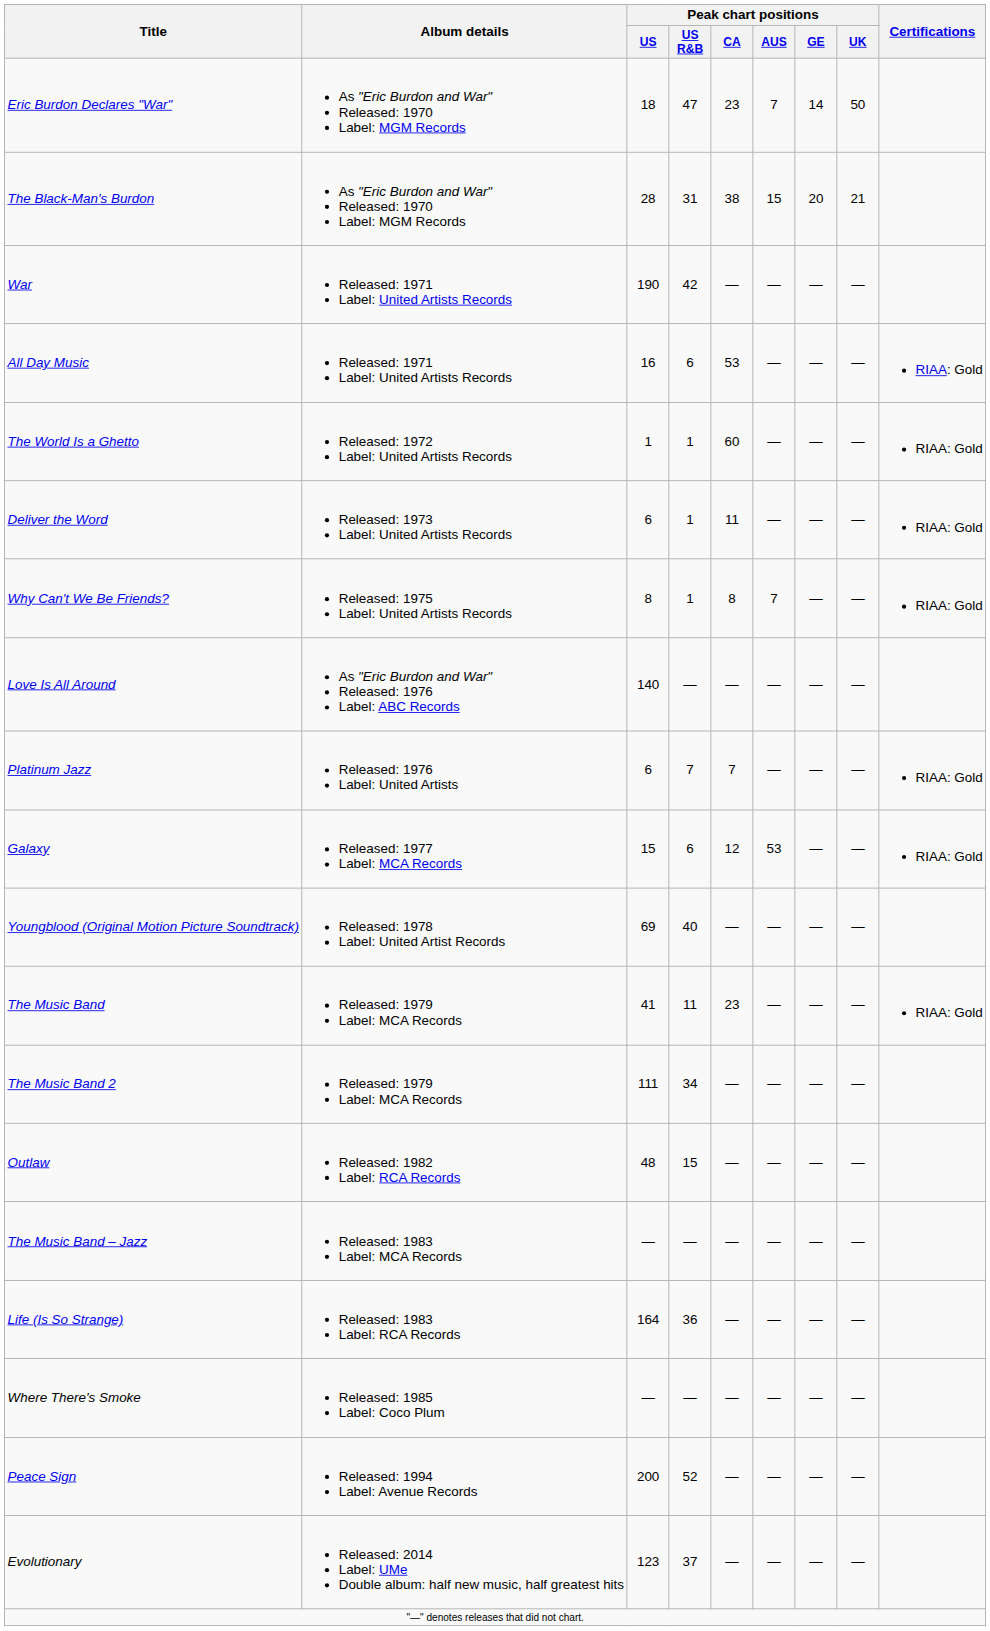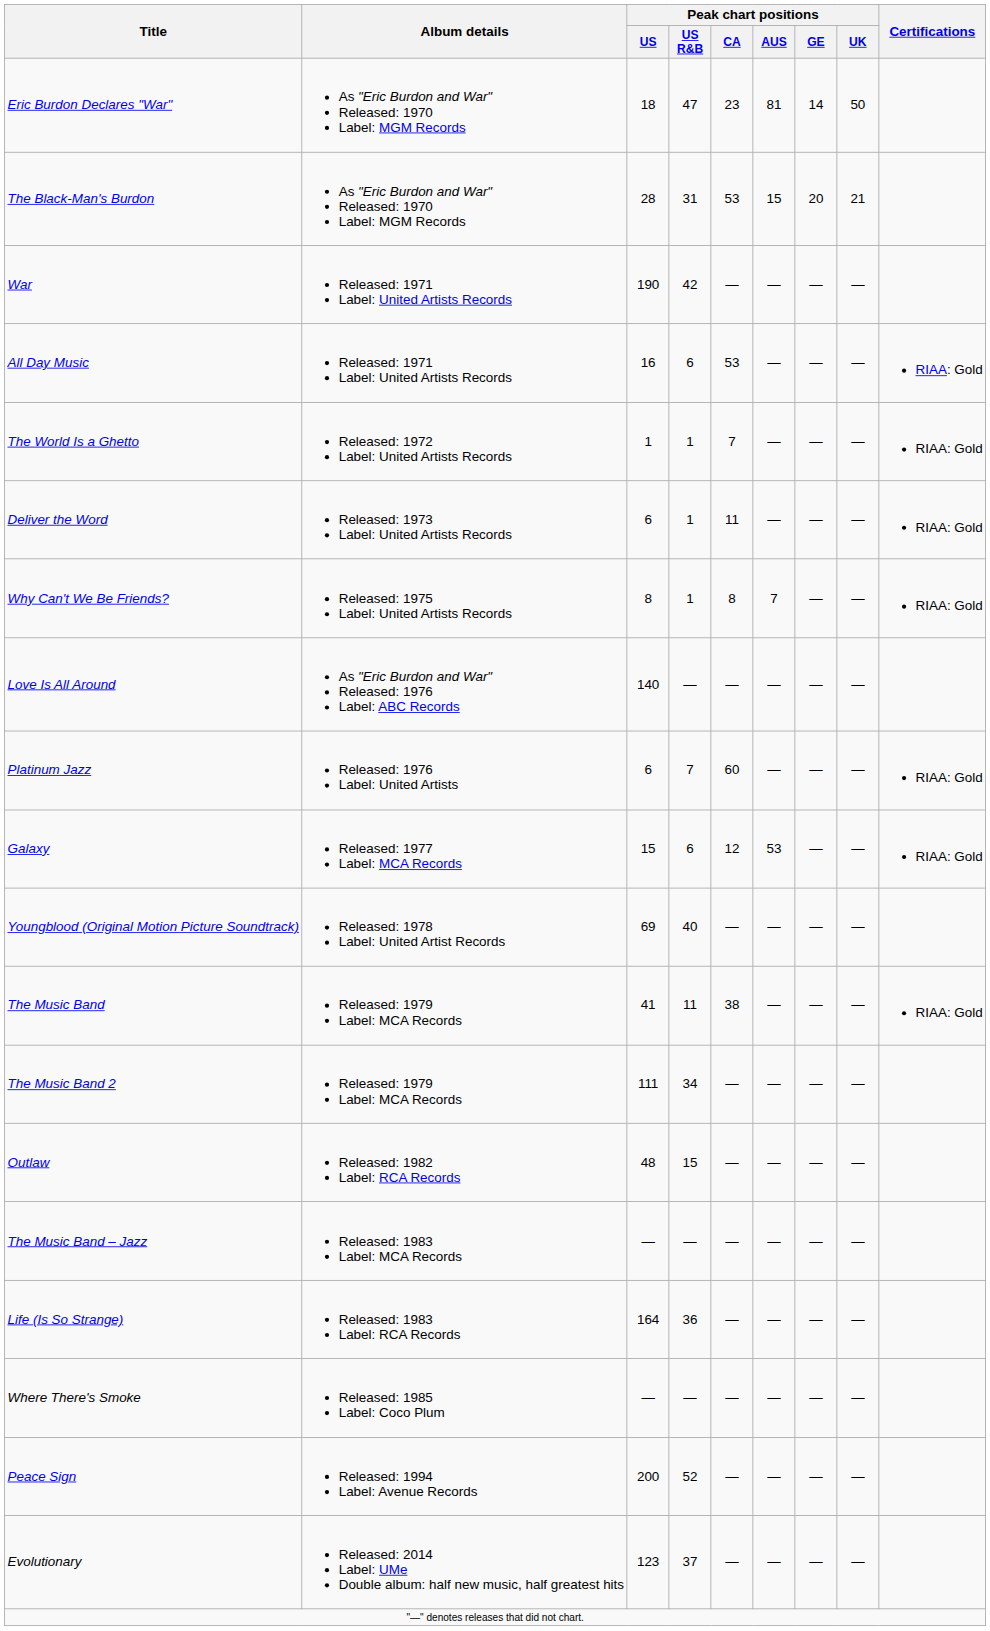 <table class="wikitable">
 <tr>
 <th scope="col" rowspan="2">Title</th>
 <th scope="col" rowspan="2">Album details</th>
 <th colspan="6" scope="col">Peak chart positions</th>
 <th scope="col" rowspan="2"><a href='#'>Certifications</a></th>
 </tr>
 <tr>
 <th style="width:3em; font-size:90%"><a href='#'>US</a><br></th>
 <th style="width:3em; font-size:90%"><a href='#'>US<br> R&B</a><br></th>
 <th style="width:3em; font-size:90%"><a href='#'>CA</a><br></th>
 <th style="width:3em; font-size:90%"><a href='#'>AUS</a><br></th>
 <th style="width:3em; font-size:90%"><a href='#'>GE</a><br></th>
 <th style="width:3em; font-size:90%"><a href='#'>UK</a><br></th>
 </tr>
 <tr>
 <td><em><a href='#'>Eric Burdon Declares "War"</a></em></td>
 <td><br><ul><li>As <em>"Eric Burdon and War"</em></li><li>Released: 1970</li><li>Label: <a href='#'>MGM Records</a></li></ul></td>
 <td align="center">18</td>
 <td align="center">47</td>
 <td align="center">23</td>
-<td align="center">7</td>
+<td align="center">81</td>
 <td align="center">14</td>
 <td align="center">50</td>
 <td></td>
 </tr>
 <tr>
 <td><em><a href='#'>The Black-Man's Burdon</a></em></td>
 <td><br><ul><li>As <em>"Eric Burdon and War"</em></li><li>Released: 1970</li><li>Label: MGM Records</li></ul></td>
 <td align="center">28</td>
 <td align="center">31</td>
-<td align="center">38</td>
+<td align="center">53</td>
 <td align="center">15</td>
 <td align="center">20</td>
 <td align="center">21</td>
 <td></td>
 </tr>
 <tr>
 <td><em><a href='#'>War</a></em></td>
 <td><br><ul><li>Released: 1971</li><li>Label: <a href='#'>United Artists Records</a></li></ul></td>
 <td align="center">190</td>
 <td align="center">42</td>
 <td align="center">—</td>
 <td align="center">—</td>
 <td align="center">—</td>
 <td align="center">—</td>
 <td></td>
 </tr>
 <tr>
 <td><em><a href='#'>All Day Music</a></em></td>
 <td><br><ul><li>Released: 1971</li><li>Label: United Artists Records</li></ul></td>
 <td align="center">16</td>
 <td align="center">6</td>
 <td align="center">53</td>
 <td align="center">—</td>
 <td align="center">—</td>
 <td align="center">—</td>
 <td><br><ul><li><a href='#'>RIAA</a>: Gold</li></ul></td>
 </tr>
 <tr>
 <td><em><a href='#'>The World Is a Ghetto</a></em></td>
 <td><br><ul><li>Released: 1972</li><li>Label: United Artists Records</li></ul></td>
 <td align="center">1</td>
 <td align="center">1</td>
-<td align="center">60</td>
+<td align="center">7</td>
 <td align="center">—</td>
 <td align="center">—</td>
 <td align="center">—</td>
 <td><br><ul><li>RIAA: Gold</li></ul></td>
 </tr>
 <tr>
 <td><em><a href='#'>Deliver the Word</a></em></td>
 <td><br><ul><li>Released: 1973</li><li>Label: United Artists Records</li></ul></td>
 <td align="center">6</td>
 <td align="center">1</td>
 <td align="center">11</td>
 <td align="center">—</td>
 <td align="center">—</td>
 <td align="center">—</td>
 <td><br><ul><li>RIAA: Gold</li></ul></td>
 </tr>
 <tr>
 <td><em><a href='#'>Why Can't We Be Friends?</a></em></td>
 <td><br><ul><li>Released: 1975</li><li>Label: United Artists Records</li></ul></td>
 <td align="center">8</td>
 <td align="center">1</td>
 <td align="center">8</td>
 <td align="center">7</td>
 <td align="center">—</td>
 <td align="center">—</td>
 <td><br><ul><li>RIAA: Gold</li></ul></td>
 </tr>
 <tr>
 <td><em><a href='#'>Love Is All Around</a></em></td>
 <td><br><ul><li>As <em>"Eric Burdon and War"</em></li><li>Released: 1976</li><li>Label: <a href='#'>ABC Records</a></li></ul></td>
 <td align="center">140</td>
 <td align="center">—</td>
 <td align="center">—</td>
 <td align="center">—</td>
 <td align="center">—</td>
 <td align="center">—</td>
 <td></td>
 </tr>
 <tr>
 <td><em><a href='#'>Platinum Jazz</a></em></td>
 <td><br><ul><li>Released: 1976</li><li>Label: United Artists</li></ul></td>
 <td align="center">6</td>
 <td align="center">7</td>
-<td align="center">7</td>
+<td align="center">60</td>
 <td align="center">—</td>
 <td align="center">—</td>
 <td align="center">—</td>
 <td><br><ul><li>RIAA: Gold</li></ul></td>
 </tr>
 <tr>
 <td><em><a href='#'>Galaxy</a></em></td>
 <td><br><ul><li>Released: 1977</li><li>Label: <a href='#'>MCA Records</a></li></ul></td>
 <td align="center">15</td>
 <td align="center">6</td>
 <td align="center">12</td>
 <td align="center">53</td>
 <td align="center">—</td>
 <td align="center">—</td>
 <td><br><ul><li>RIAA: Gold</li></ul></td>
 </tr>
 <tr>
 <td><em><a href='#'>Youngblood (Original Motion Picture Soundtrack)</a></em></td>
 <td><br><ul><li>Released: 1978</li><li>Label: United Artist Records</li></ul></td>
 <td align="center">69</td>
 <td align="center">40</td>
 <td align="center">—</td>
 <td align="center">—</td>
 <td align="center">—</td>
 <td align="center">—</td>
 <td></td>
 </tr>
 <tr>
 <td><em><a href='#'>The Music Band</a></em></td>
 <td><br><ul><li>Released: 1979</li><li>Label: MCA Records</li></ul></td>
 <td align="center">41</td>
 <td align="center">11</td>
-<td align="center">23</td>
+<td align="center">38</td>
 <td align="center">—</td>
 <td align="center">—</td>
 <td align="center">—</td>
 <td><br><ul><li>RIAA: Gold</li></ul></td>
 </tr>
 <tr>
 <td><em><a href='#'>The Music Band 2</a></em></td>
 <td><br><ul><li>Released: 1979</li><li>Label: MCA Records</li></ul></td>
 <td align="center">111</td>
 <td align="center">34</td>
 <td align="center">—</td>
 <td align="center">—</td>
 <td align="center">—</td>
 <td align="center">—</td>
 <td></td>
 </tr>
 <tr>
 <td><em><a href='#'>Outlaw</a></em></td>
 <td><br><ul><li>Released: 1982</li><li>Label: <a href='#'>RCA Records</a></li></ul></td>
 <td align="center">48</td>
 <td align="center">15</td>
 <td align="center">—</td>
 <td align="center">—</td>
 <td align="center">—</td>
 <td align="center">—</td>
 <td></td>
 </tr>
 <tr>
 <td><em><a href='#'>The Music Band – Jazz</a></em></td>
 <td><br><ul><li>Released: 1983</li><li>Label: MCA Records</li></ul></td>
 <td align="center">—</td>
 <td align="center">—</td>
 <td align="center">—</td>
 <td align="center">—</td>
 <td align="center">—</td>
 <td align="center">—</td>
 <td></td>
 </tr>
 <tr>
 <td><em><a href='#'>Life (Is So Strange)</a></em></td>
 <td><br><ul><li>Released: 1983</li><li>Label: RCA Records</li></ul></td>
 <td align="center">164</td>
 <td align="center">36</td>
 <td align="center">—</td>
 <td align="center">—</td>
 <td align="center">—</td>
 <td align="center">—</td>
 <td></td>
 </tr>
 <tr>
 <td><em>Where There's Smoke</em></td>
 <td><br><ul><li>Released: 1985</li><li>Label: Coco Plum</li></ul></td>
 <td align="center">—</td>
 <td align="center">—</td>
 <td align="center">—</td>
 <td align="center">—</td>
 <td align="center">—</td>
 <td align="center">—</td>
 <td></td>
 </tr>
 <tr>
 <td><em><a href='#'>Peace Sign</a></em></td>
 <td><br><ul><li>Released: 1994</li><li>Label: Avenue Records</li></ul></td>
 <td align="center">200</td>
 <td align="center">52</td>
 <td align="center">—</td>
 <td align="center">—</td>
 <td align="center">—</td>
 <td align="center">—</td>
 <td></td>
 </tr>
 <tr>
 <td><em>Evolutionary</em></td>
 <td><br><ul><li>Released: 2014</li><li>Label: <a href='#'>UMe</a></li><li>Double album: half new music, half greatest hits</li></ul></td>
 <td align="center">123</td>
 <td align="center">37</td>
 <td align="center">—</td>
 <td align="center">—</td>
 <td align="center">—</td>
 <td align="center">—</td>
 <td></td>
 </tr>
 <tr>
 <td colspan="10" align="center" style="font-size:9pt">"—" denotes releases that did not chart.</td>
 </tr>
 </table>
